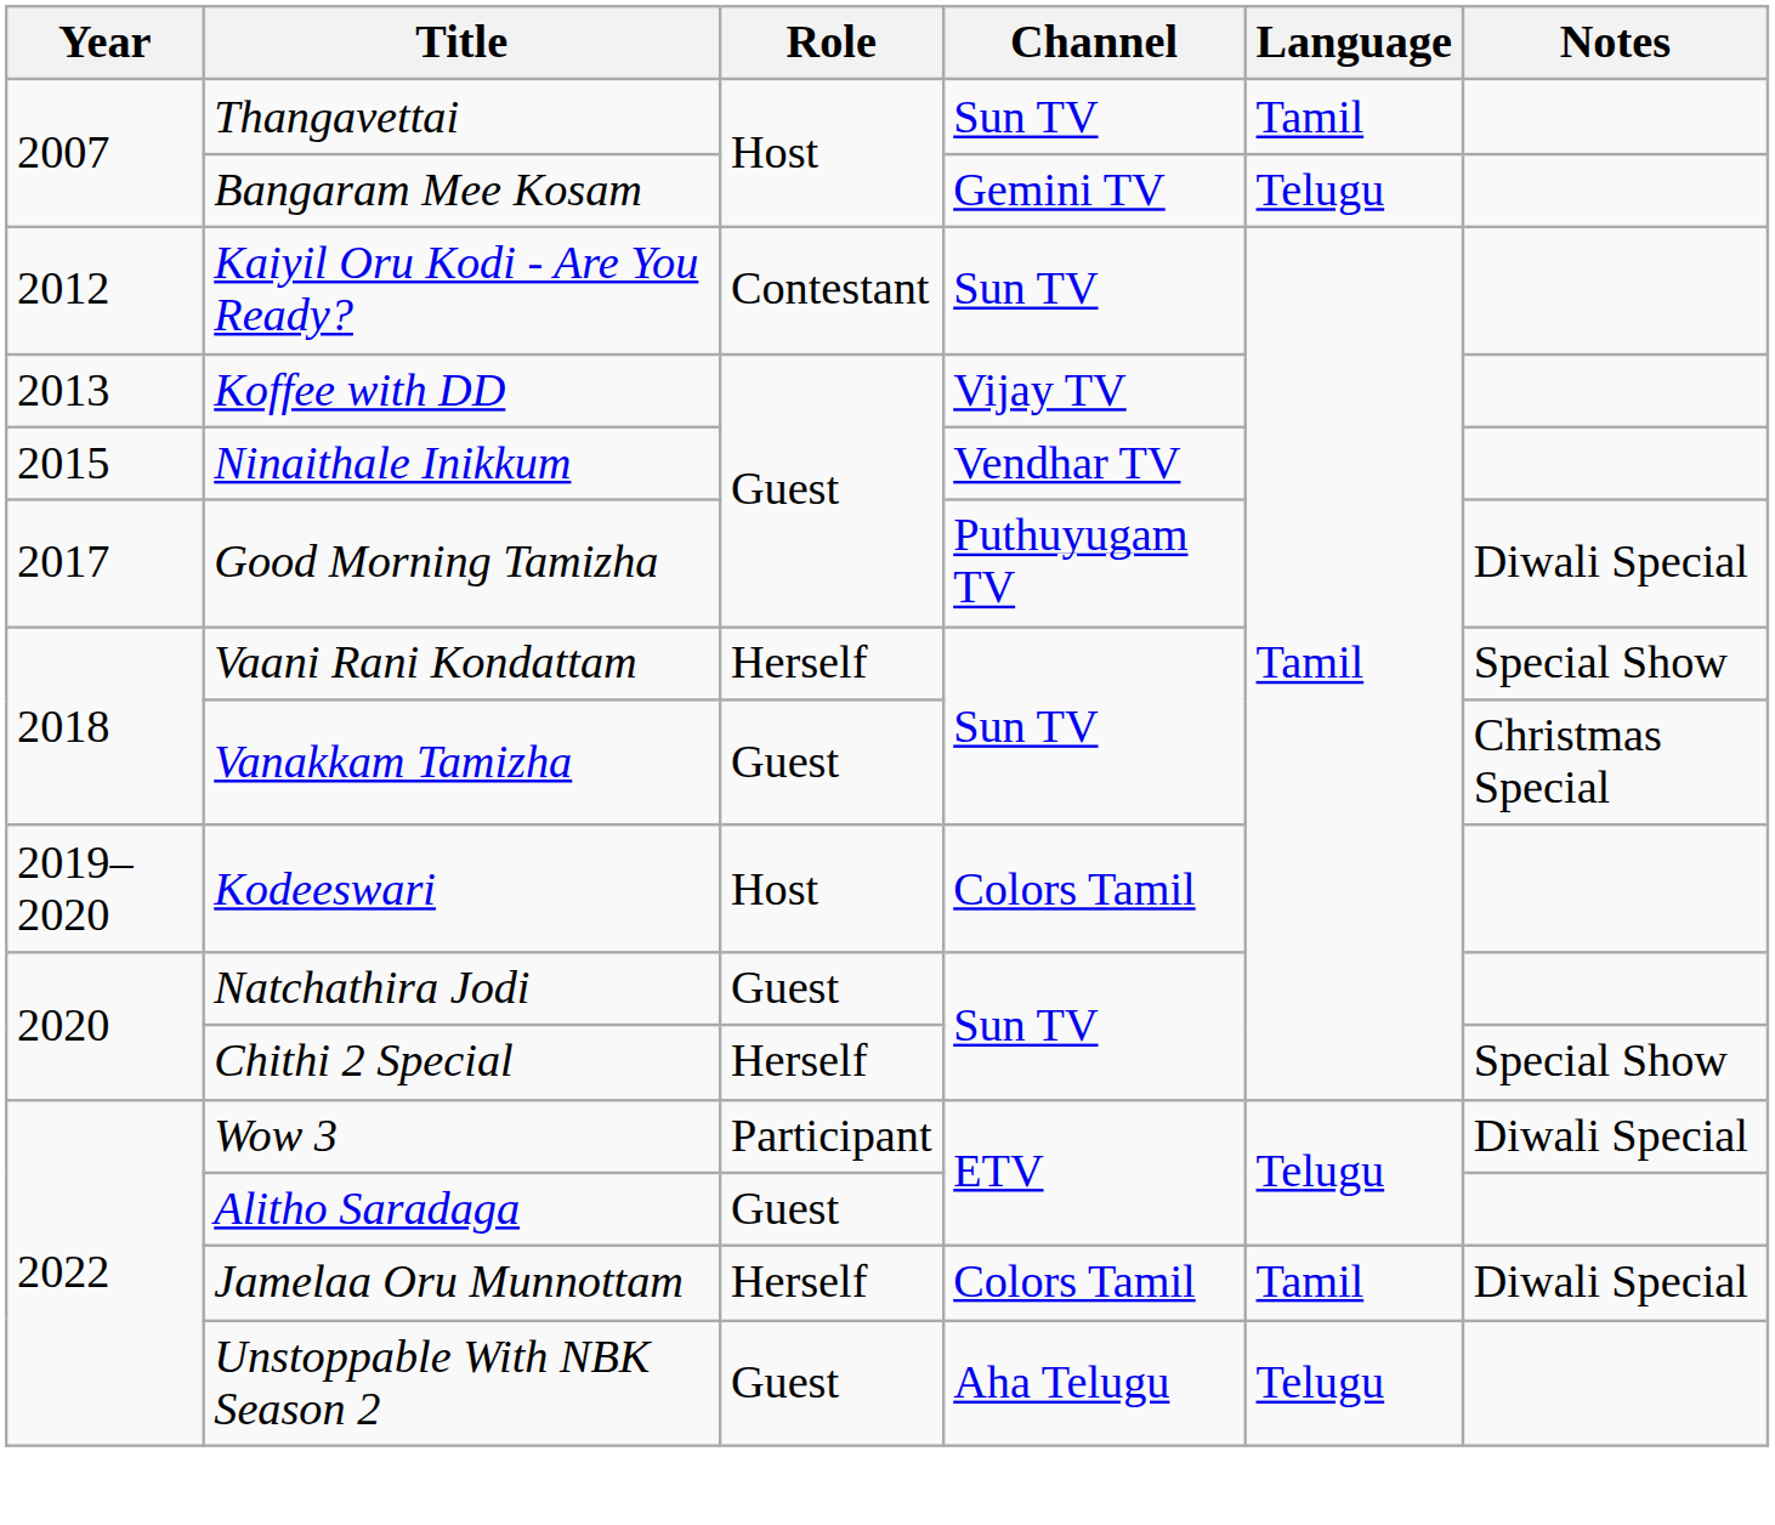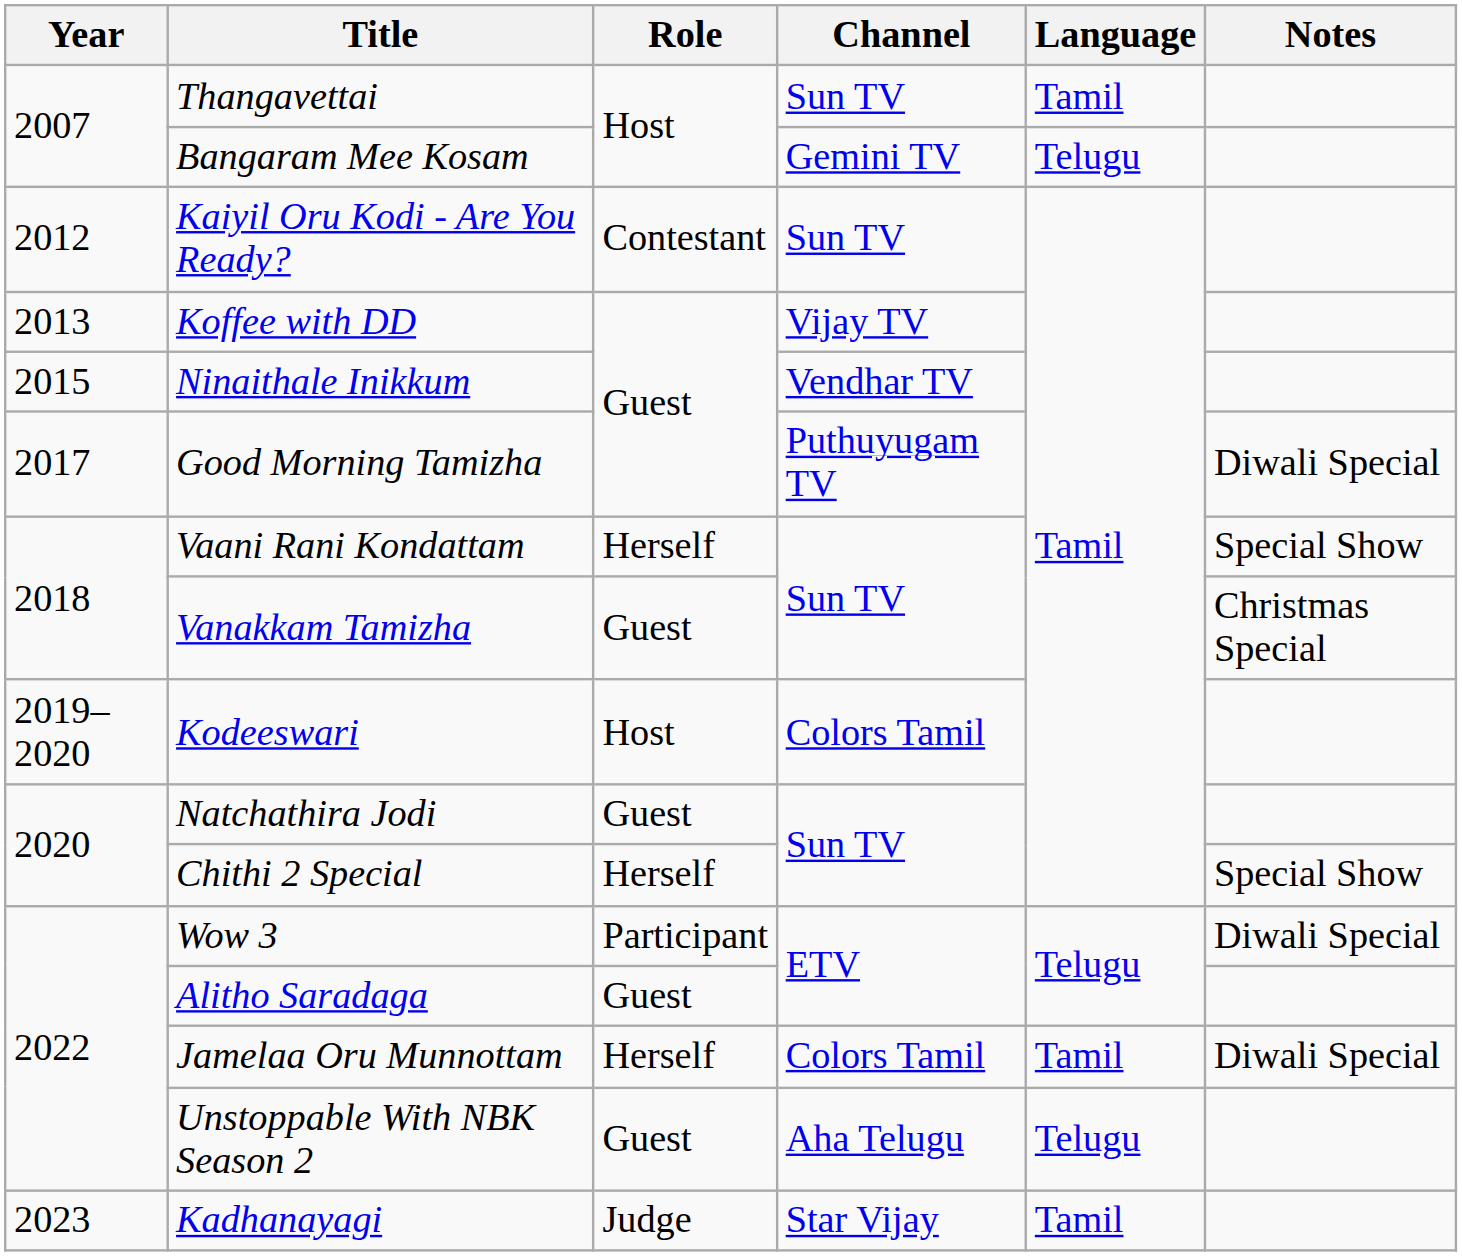 <table class="wikitable sortable">
 <tr>
 <th scope="col">Year</th>
 <th scope="col">Title</th>
 <th scope="col">Role</th>
 <th scope="col">Channel</th>
 <th scope="col">Language</th>
 <th scope="col" class="unsortable">Notes</th>
 </tr>
 <tr>
 <td rowspan= "2">2007</td>
 <td><em>Thangavettai</em></td>
 <td rowspan="2">Host</td>
 <td><a href='#'>Sun TV</a></td>
 <td><a href='#'>Tamil</a></td>
 <td></td>
 </tr>
 <tr>
 <td><em>Bangaram Mee Kosam</em></td>
 <td><a href='#'>Gemini TV</a></td>
 <td><a href='#'>Telugu</a></td>
 <td></td>
 </tr>
 <tr>
 <td>2012</td>
 <td><em><a href='#'>Kaiyil Oru Kodi - Are You Ready?</a></em></td>
 <td>Contestant</td>
 <td><a href='#'>Sun TV</a></td>
 <td rowspan="9"><a href='#'>Tamil</a></td>
 <td></td>
 </tr>
 <tr>
 <td>2013</td>
 <td><em><a href='#'>Koffee with DD</a></em></td>
 <td rowspan="3">Guest</td>
 <td><a href='#'>Vijay TV</a></td>
 <td></td>
 </tr>
 <tr>
 <td>2015</td>
 <td><em><a href='#'>Ninaithale Inikkum</a></em></td>
 <td><a href='#'>Vendhar TV</a></td>
 <td></td>
 </tr>
 <tr>
 <td>2017</td>
 <td><em>Good Morning Tamizha</em></td>
 <td><a href='#'>Puthuyugam TV</a></td>
 <td>Diwali Special</td>
 </tr>
 <tr>
 <td rowspan= "2">2018</td>
 <td><em>Vaani Rani Kondattam</em></td>
 <td>Herself</td>
 <td rowspan="2"><a href='#'>Sun TV</a></td>
 <td>Special Show</td>
 </tr>
 <tr>
 <td><em><a href='#'>Vanakkam Tamizha</a></em></td>
 <td>Guest</td>
 <td>Christmas Special</td>
 </tr>
 <tr>
 <td>2019–2020</td>
 <td><em><a href='#'>Kodeeswari</a></em></td>
 <td>Host</td>
 <td><a href='#'>Colors Tamil</a></td>
 <td></td>
 </tr>
 <tr>
 <td rowspan= "2">2020</td>
 <td><em>Natchathira Jodi</em></td>
 <td>Guest</td>
 <td rowspan="2"><a href='#'>Sun TV</a></td>
 <td></td>
 </tr>
 <tr>
 <td><em>Chithi 2 Special</em></td>
 <td>Herself</td>
 <td>Special Show</td>
 </tr>
 <tr>
 <td rowspan= "4">2022</td>
 <td><em>Wow 3</em></td>
 <td>Participant</td>
 <td rowspan="2"><a href='#'>ETV</a></td>
 <td rowspan="2"><a href='#'>Telugu</a></td>
 <td>Diwali Special</td>
 </tr>
 <tr>
 <td><em><a href='#'>Alitho Saradaga</a></em></td>
 <td>Guest</td>
 <td></td>
 </tr>
 <tr>
 <td><em>Jamelaa Oru Munnottam</em></td>
 <td>Herself</td>
 <td><a href='#'>Colors Tamil</a></td>
 <td><a href='#'>Tamil</a></td>
 <td>Diwali Special</td>
 </tr>
 <tr>
 <td><em>Unstoppable With NBK Season 2</em></td>
 <td>Guest</td>
 <td><a href='#'>Aha Telugu</a></td>
 <td><a href='#'>Telugu</a></td>
 <td></td>
 </tr>
+<tr>
+<td>2023</td>
+<td><em><a href='#'>Kadhanayagi</a></em></td>
+<td>Judge</td>
+<td><a href='#'>Star Vijay</a></td>
+<td><a href='#'>Tamil</a></td>
+<td></td>
+</tr>
 </table>
